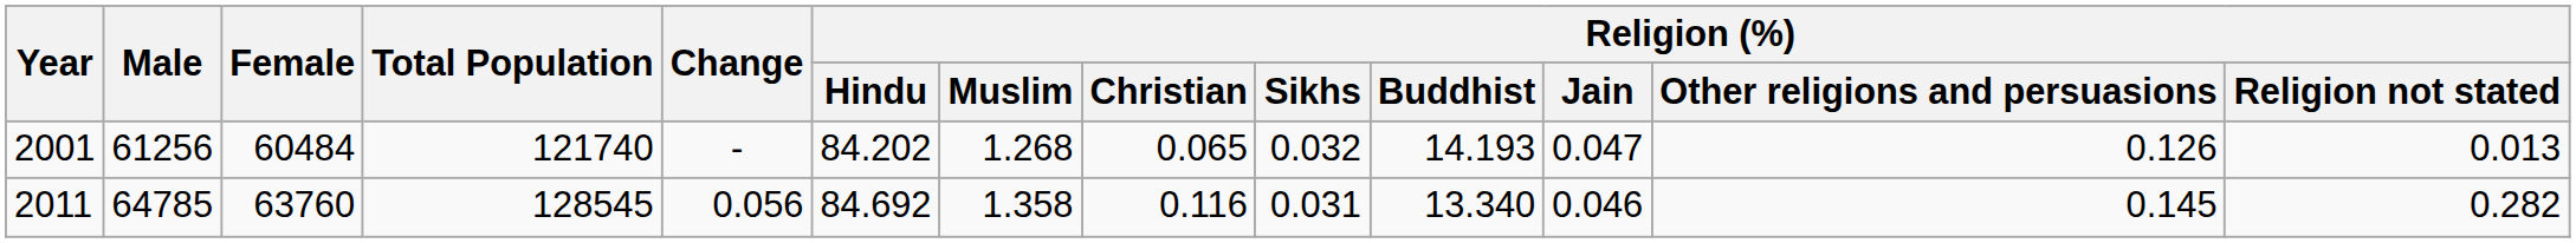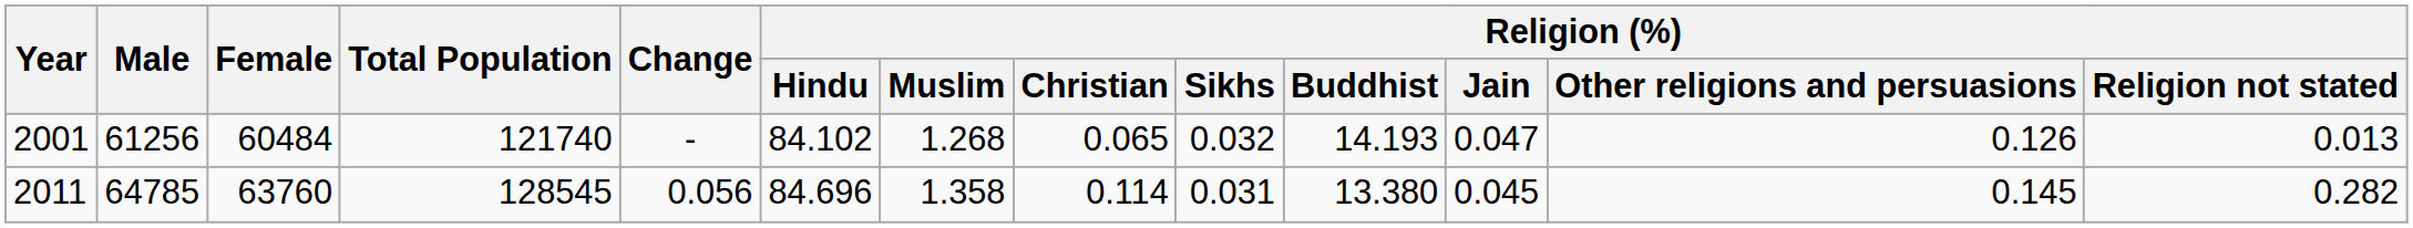 <table class="wikitable">
 <tr>
 <th rowspan="2">Year</th>
 <th rowspan="2">Male</th>
 <th rowspan="2">Female</th>
 <th rowspan="2">Total Population</th>
 <th rowspan="2">Change</th>
 <th colspan="8">Religion (%)</th>
 </tr>
 <tr>
 <th>Hindu</th>
 <th>Muslim</th>
 <th>Christian</th>
 <th>Sikhs</th>
 <th>Buddhist</th>
 <th>Jain</th>
 <th>Other religions and persuasions</th>
 <th>Religion not stated</th>
 </tr>
 <tr>
 <td>2001</td>
 <td style="text-align:right;">61256</td>
 <td style="text-align:right;">60484</td>
 <td style="text-align:right;">121740</td>
 <td style="text-align:center;">-</td>
-<td style="text-align:right;">84.202</td>
+<td style="text-align:right;">84.102</td>
 <td style="text-align:right;">1.268</td>
 <td style="text-align:right;">0.065</td>
 <td style="text-align:right;">0.032</td>
 <td style="text-align:right;">14.193</td>
 <td style="text-align:right;">0.047</td>
 <td style="text-align:right;">0.126</td>
 <td style="text-align:right;">0.013</td>
 </tr>
 <tr>
 <td>2011</td>
 <td style="text-align:right;">64785</td>
 <td style="text-align:right;">63760</td>
 <td style="text-align:right;">128545</td>
 <td style="text-align:right;">0.056</td>
-<td style="text-align:right;">84.692</td>
+<td style="text-align:right;">84.696</td>
 <td style="text-align:right;">1.358</td>
-<td style="text-align:right;">0.116</td>
+<td style="text-align:right;">0.114</td>
 <td style="text-align:right;">0.031</td>
-<td style="text-align:right;">13.340</td>
-<td style="text-align:right;">0.046</td>
+<td style="text-align:right;">13.380</td>
+<td style="text-align:right;">0.045</td>
 <td style="text-align:right;">0.145</td>
 <td style="text-align:right;">0.282</td>
 </tr>
 </table>
